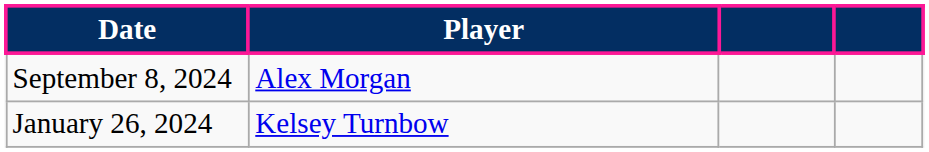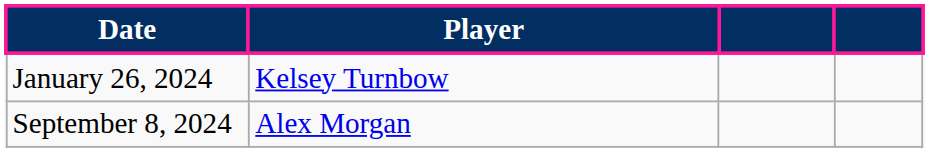 <table class="wikitable">
 <tr>
 <th scope="col" style="background:#032E62; color:white; border:2px solid #FC1896; width:125px;">Date</th>
 <th scope="col" style="background:#032E62; color:white; border:2px solid #FC1896; width:250px;">Player</th>
 <th scope="col" style="background:#032E62; color:white; border:2px solid #FC1896; width:55px;"></th>
 <th scope="col" style="background:#032E62; color:white; border:2px solid #FC1896; width:40px;"></th>
 </tr>
 <tr>
+<td>January 26, 2024</td>
+<td> <a href='#'>Kelsey Turnbow</a></td>
+<td></td>
+<td></td>
+</tr>
+<tr>
 <td>September 8, 2024</td>
 <td> <a href='#'>Alex Morgan</a></td>
 <td></td>
 <td></td>
 </tr>
-<tr>
-<td>January 26, 2024</td>
-<td> <a href='#'>Kelsey Turnbow</a></td>
-<td></td>
-<td></td>
-</tr>
 </table>
